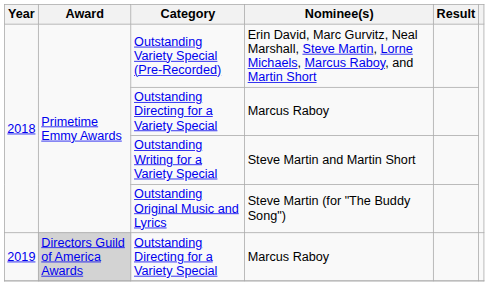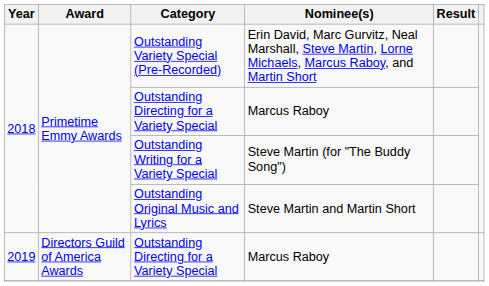 <table class="wikitable">
 <tr>
 <th>Year</th>
 <th>Award</th>
 <th>Category</th>
 <th>Nominee(s)</th>
 <th>Result</th>
 <th></th>
 </tr>
 <tr>
 <td rowspan=4><a href='#'>2018</a></td>
 <td rowspan=4><a href='#'>Primetime Emmy Awards</a></td>
 <td><a href='#'>Outstanding Variety Special (Pre-Recorded)</a></td>
 <td>Erin David, Marc Gurvitz, Neal Marshall, <a href='#'>Steve Martin</a>, <a href='#'>Lorne Michaels</a>, <a href='#'>Marcus Raboy</a>, and <a href='#'>Martin Short</a></td>
 <td></td>
 <td rowspan=4></td>
 </tr>
 <tr>
 <td><a href='#'>Outstanding Directing for a Variety Special</a></td>
 <td>Marcus Raboy</td>
 <td></td>
 </tr>
 <tr>
 <td><a href='#'>Outstanding Writing for a Variety Special</a></td>
+<td>Steve Martin (for "The Buddy Song")</td>
+<td></td>
+</tr>
+<tr>
+<td><a href='#'>Outstanding Original Music and Lyrics</a></td>
 <td>Steve Martin and Martin Short</td>
 <td></td>
 </tr>
 <tr>
-<td><a href='#'>Outstanding Original Music and Lyrics</a></td>
-<td>Steve Martin (for "The Buddy Song")</td>
-<td></td>
-</tr>
-<tr>
 <td><a href='#'>2019</a></td>
-<td style="background: lightgrey;"><a href='#'>Directors Guild of America Awards</a></td>
+<td><a href='#'>Directors Guild of America Awards</a></td>
 <td><a href='#'>Outstanding Directing for a Variety Special</a></td>
 <td>Marcus Raboy</td>
 <td></td>
 <td></td>
 </tr>
 <tr>
 </tr>
 </table>
